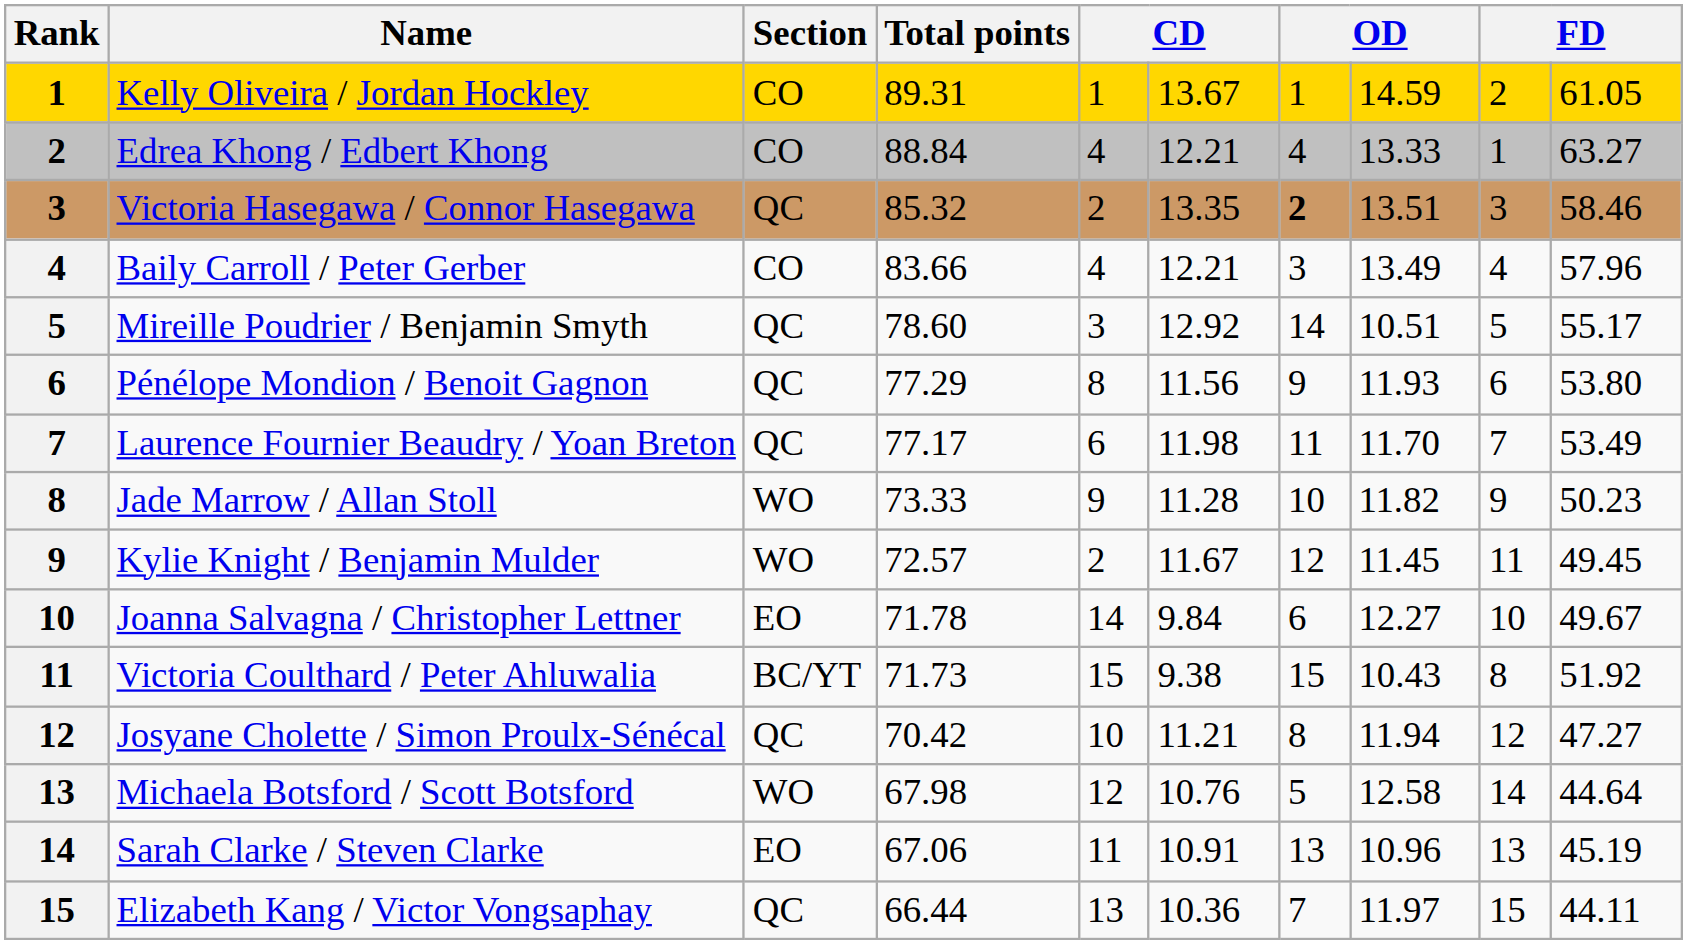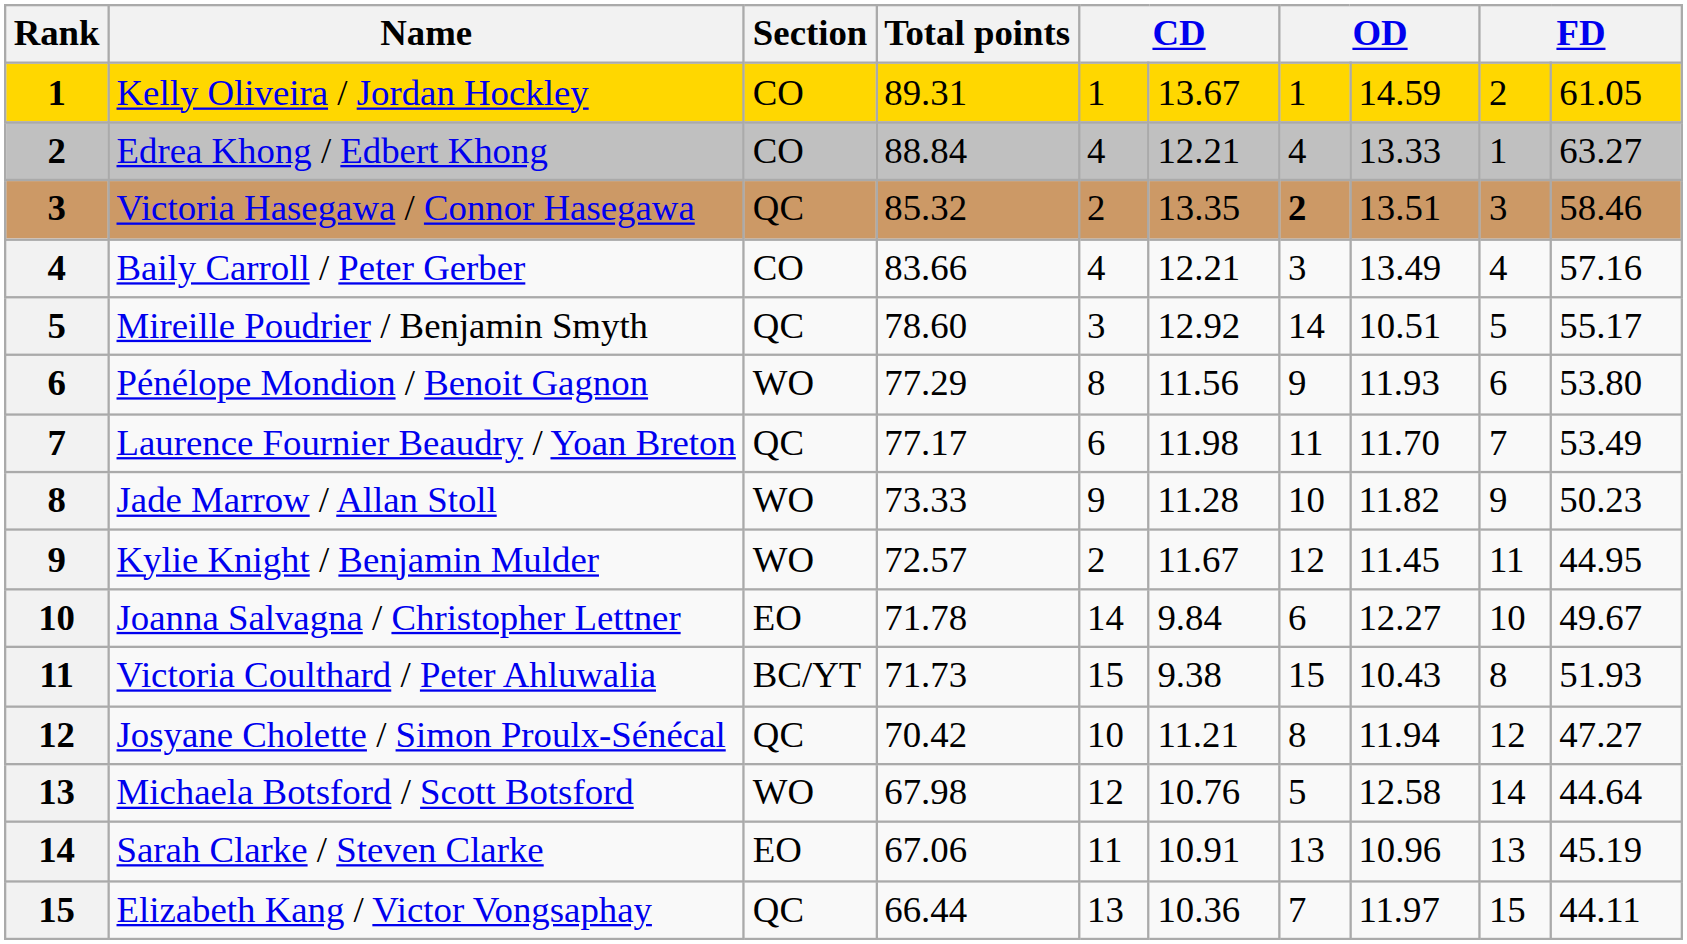 <table class="wikitable sortable">
 <tr>
 <th>Rank</th>
 <th>Name</th>
 <th>Section</th>
 <th>Total points</th>
 <th colspan="2" width="80px"><a href='#'>CD</a></th>
 <th colspan="2" width="80px"><a href='#'>OD</a></th>
 <th colspan="2" width="80px"><a href='#'>FD</a></th>
 </tr>
 <tr bgcolor="gold">
 <td align="center"><strong>1</strong></td>
 <td><a href='#'>Kelly Oliveira</a> / <a href='#'>Jordan Hockley</a></td>
 <td>CO</td>
 <td>89.31</td>
 <td>1</td>
 <td>13.67</td>
 <td>1</td>
 <td>14.59</td>
 <td>2</td>
 <td>61.05</td>
 </tr>
 <tr bgcolor="silver">
 <td align="center"><strong>2</strong></td>
 <td><a href='#'>Edrea Khong</a> / <a href='#'>Edbert Khong</a></td>
 <td>CO</td>
 <td>88.84</td>
 <td>4</td>
 <td>12.21</td>
 <td>4</td>
 <td>13.33</td>
 <td>1</td>
 <td>63.27</td>
 </tr>
 <tr bgcolor="cc9966">
 <td align="center"><strong>3</strong></td>
 <td><a href='#'>Victoria Hasegawa</a> / <a href='#'>Connor Hasegawa</a></td>
 <td>QC</td>
 <td>85.32</td>
 <td>2</td>
 <td>13.35</td>
 <td><strong>2</strong></td>
 <td>13.51</td>
 <td>3</td>
 <td>58.46</td>
 </tr>
 <tr>
 <th>4</th>
 <td><a href='#'>Baily Carroll</a> / <a href='#'>Peter Gerber</a></td>
 <td>CO</td>
 <td>83.66</td>
 <td>4</td>
 <td>12.21</td>
 <td>3</td>
 <td>13.49</td>
 <td>4</td>
-<td>57.96</td>
+<td>57.16</td>
 </tr>
 <tr>
 <th>5</th>
 <td><a href='#'>Mireille Poudrier</a> / Benjamin Smyth</td>
 <td>QC</td>
 <td>78.60</td>
 <td>3</td>
 <td>12.92</td>
 <td>14</td>
 <td>10.51</td>
 <td>5</td>
 <td>55.17</td>
 </tr>
 <tr>
 <th>6</th>
 <td><a href='#'>Pénélope Mondion</a> / <a href='#'>Benoit Gagnon</a></td>
-<td>QC</td>
+<td>WO</td>
 <td>77.29</td>
 <td>8</td>
 <td>11.56</td>
 <td>9</td>
 <td>11.93</td>
 <td>6</td>
 <td>53.80</td>
 </tr>
 <tr>
 <th>7</th>
 <td><a href='#'>Laurence Fournier Beaudry</a> / <a href='#'>Yoan Breton</a></td>
 <td>QC</td>
 <td>77.17</td>
 <td>6</td>
 <td>11.98</td>
 <td>11</td>
 <td>11.70</td>
 <td>7</td>
 <td>53.49</td>
 </tr>
 <tr>
 <th>8</th>
 <td><a href='#'>Jade Marrow</a> / <a href='#'>Allan Stoll</a></td>
 <td>WO</td>
 <td>73.33</td>
 <td>9</td>
 <td>11.28</td>
 <td>10</td>
 <td>11.82</td>
 <td>9</td>
 <td>50.23</td>
 </tr>
 <tr>
 <th>9</th>
 <td><a href='#'>Kylie Knight</a> / <a href='#'>Benjamin Mulder</a></td>
 <td>WO</td>
 <td>72.57</td>
 <td>2</td>
 <td>11.67</td>
 <td>12</td>
 <td>11.45</td>
 <td>11</td>
-<td>49.45</td>
+<td>44.95</td>
 </tr>
 <tr>
 <th>10</th>
 <td><a href='#'>Joanna Salvagna</a> / <a href='#'>Christopher Lettner</a></td>
 <td>EO</td>
 <td>71.78</td>
 <td>14</td>
 <td>9.84</td>
 <td>6</td>
 <td>12.27</td>
 <td>10</td>
 <td>49.67</td>
 </tr>
 <tr>
 <th>11</th>
 <td><a href='#'>Victoria Coulthard</a> / <a href='#'>Peter Ahluwalia</a></td>
 <td>BC/YT</td>
 <td>71.73</td>
 <td>15</td>
 <td>9.38</td>
 <td>15</td>
 <td>10.43</td>
 <td>8</td>
-<td>51.92</td>
+<td>51.93</td>
 </tr>
 <tr>
 <th>12</th>
 <td><a href='#'>Josyane Cholette</a> / <a href='#'>Simon Proulx-Sénécal</a></td>
 <td>QC</td>
 <td>70.42</td>
 <td>10</td>
 <td>11.21</td>
 <td>8</td>
 <td>11.94</td>
 <td>12</td>
 <td>47.27</td>
 </tr>
 <tr>
 <th>13</th>
 <td><a href='#'>Michaela Botsford</a> / <a href='#'>Scott Botsford</a></td>
 <td>WO</td>
 <td>67.98</td>
 <td>12</td>
 <td>10.76</td>
 <td>5</td>
 <td>12.58</td>
 <td>14</td>
 <td>44.64</td>
 </tr>
 <tr>
 <th>14</th>
 <td><a href='#'>Sarah Clarke</a> / <a href='#'>Steven Clarke</a></td>
 <td>EO</td>
 <td>67.06</td>
 <td>11</td>
 <td>10.91</td>
 <td>13</td>
 <td>10.96</td>
 <td>13</td>
 <td>45.19</td>
 </tr>
 <tr>
 <th>15</th>
 <td><a href='#'>Elizabeth Kang</a> / <a href='#'>Victor Vongsaphay</a></td>
 <td>QC</td>
 <td>66.44</td>
 <td>13</td>
 <td>10.36</td>
 <td>7</td>
 <td>11.97</td>
 <td>15</td>
 <td>44.11</td>
 </tr>
 </table>
